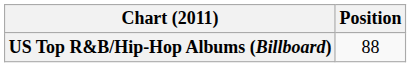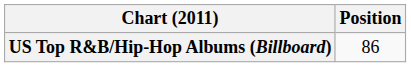 <table class="wikitable plainrowheaders" style="text-align:center">
 <tr>
 <th scope="col">Chart (2011)</th>
 <th scope="col">Position</th>
 </tr>
 <tr>
 <th scope="row">US Top R&B/Hip-Hop Albums (<em>Billboard</em>)</th>
-<td>88</td>
+<td>86</td>
 </tr>
 </table>
